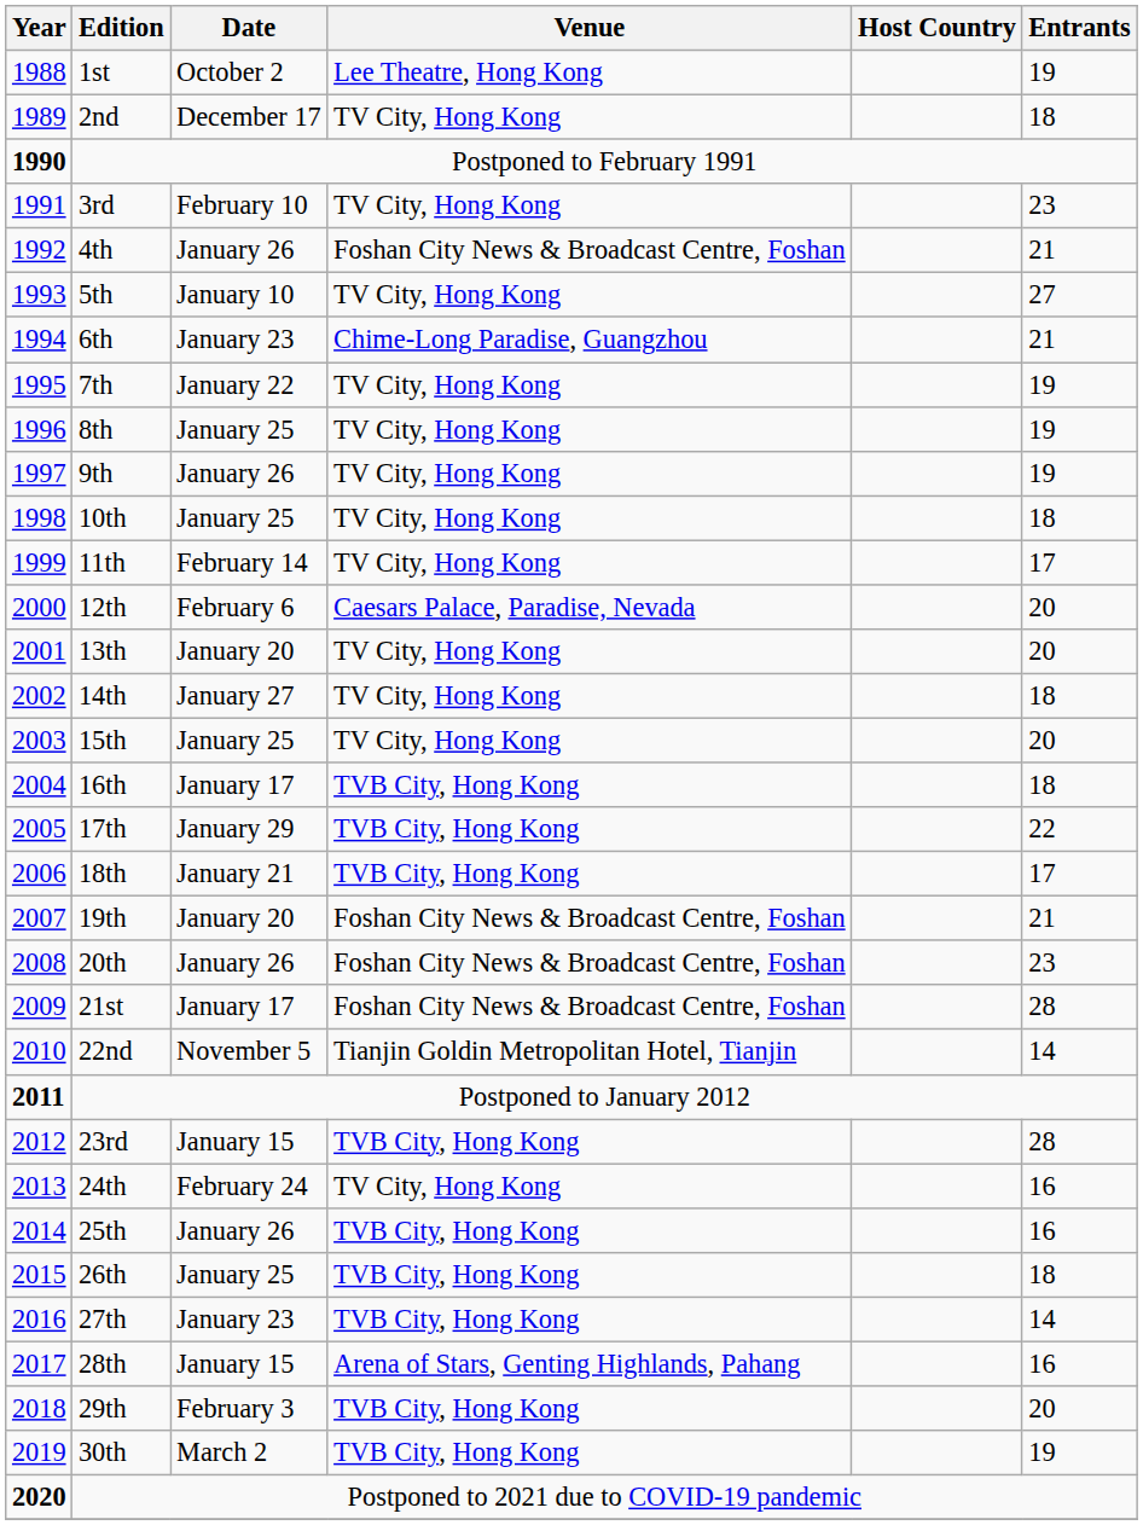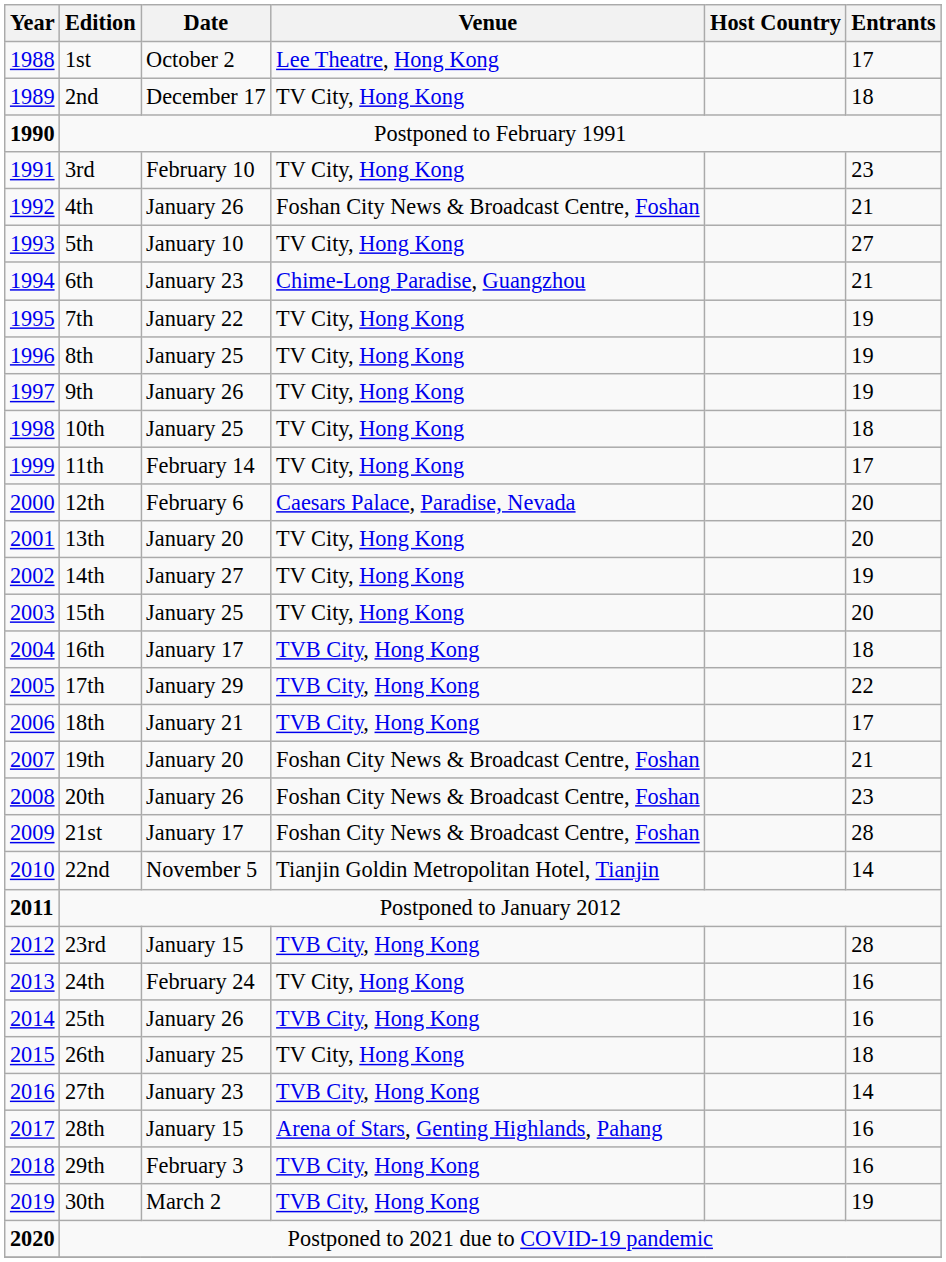 <table class="wikitable sortable" style="font-size: 95%;">
 <tr>
 <th>Year</th>
 <th>Edition</th>
 <th>Date</th>
 <th>Venue</th>
 <th>Host Country</th>
 <th>Entrants</th>
 </tr>
 <tr>
 <td><a href='#'>1988</a></td>
 <td>1st</td>
 <td>October 2</td>
 <td><a href='#'>Lee Theatre</a>, <a href='#'>Hong Kong</a></td>
 <td></td>
-<td>19</td>
+<td>17</td>
 </tr>
 <tr>
 <td><a href='#'>1989</a></td>
 <td>2nd</td>
 <td>December 17</td>
 <td>TV City, <a href='#'>Hong Kong</a></td>
 <td></td>
 <td>18</td>
 </tr>
 <tr>
 <td><strong>1990</strong></td>
 <td align="center" colspan="5">Postponed to February 1991</td>
 </tr>
 <tr>
 <td><a href='#'>1991</a></td>
 <td>3rd</td>
 <td>February 10</td>
 <td>TV City, <a href='#'>Hong Kong</a></td>
 <td></td>
 <td>23</td>
 </tr>
 <tr>
 <td><a href='#'>1992</a></td>
 <td>4th</td>
 <td>January 26</td>
 <td>Foshan City News & Broadcast Centre, <a href='#'>Foshan</a></td>
 <td></td>
 <td>21</td>
 </tr>
 <tr>
 <td><a href='#'>1993</a></td>
 <td>5th</td>
 <td>January 10</td>
 <td>TV City, <a href='#'>Hong Kong</a></td>
 <td></td>
 <td>27</td>
 </tr>
 <tr>
 <td><a href='#'>1994</a></td>
 <td>6th</td>
 <td>January 23</td>
 <td><a href='#'>Chime-Long Paradise</a>, <a href='#'>Guangzhou</a></td>
 <td></td>
 <td>21</td>
 </tr>
 <tr>
 <td><a href='#'>1995</a></td>
 <td>7th</td>
 <td>January 22</td>
 <td>TV City, <a href='#'>Hong Kong</a></td>
 <td></td>
 <td>19</td>
 </tr>
 <tr>
 <td><a href='#'>1996</a></td>
 <td>8th</td>
 <td>January 25</td>
 <td>TV City, <a href='#'>Hong Kong</a></td>
 <td></td>
 <td>19</td>
 </tr>
 <tr>
 <td><a href='#'>1997</a></td>
 <td>9th</td>
 <td>January 26</td>
 <td>TV City, <a href='#'>Hong Kong</a></td>
 <td></td>
 <td>19</td>
 </tr>
 <tr>
 <td><a href='#'>1998</a></td>
 <td>10th</td>
 <td>January 25</td>
 <td>TV City, <a href='#'>Hong Kong</a></td>
 <td></td>
 <td>18</td>
 </tr>
 <tr>
 <td><a href='#'>1999</a></td>
 <td>11th</td>
 <td>February 14</td>
 <td>TV City, <a href='#'>Hong Kong</a></td>
 <td></td>
 <td>17</td>
 </tr>
 <tr>
 <td><a href='#'>2000</a></td>
 <td>12th</td>
 <td>February 6</td>
 <td><a href='#'>Caesars Palace</a>, <a href='#'>Paradise, Nevada</a></td>
 <td></td>
 <td>20</td>
 </tr>
 <tr>
 <td><a href='#'>2001</a></td>
 <td>13th</td>
 <td>January 20</td>
 <td>TV City, <a href='#'>Hong Kong</a></td>
 <td></td>
 <td>20</td>
 </tr>
 <tr>
 <td><a href='#'>2002</a></td>
 <td>14th</td>
 <td>January 27</td>
 <td>TV City, <a href='#'>Hong Kong</a></td>
 <td></td>
-<td>18</td>
+<td>19</td>
 </tr>
 <tr>
 <td><a href='#'>2003</a></td>
 <td>15th</td>
 <td>January 25</td>
 <td>TV City, <a href='#'>Hong Kong</a></td>
 <td></td>
 <td>20</td>
 </tr>
 <tr>
 <td><a href='#'>2004</a></td>
 <td>16th</td>
 <td>January 17</td>
 <td><a href='#'>TVB City</a>, <a href='#'>Hong Kong</a></td>
 <td></td>
 <td>18</td>
 </tr>
 <tr>
 <td><a href='#'>2005</a></td>
 <td>17th</td>
 <td>January 29</td>
 <td><a href='#'>TVB City</a>, <a href='#'>Hong Kong</a></td>
 <td></td>
 <td>22</td>
 </tr>
 <tr>
 <td><a href='#'>2006</a></td>
 <td>18th</td>
 <td>January 21</td>
 <td><a href='#'>TVB City</a>, <a href='#'>Hong Kong</a></td>
 <td></td>
 <td>17</td>
 </tr>
 <tr>
 <td><a href='#'>2007</a></td>
 <td>19th</td>
 <td>January 20</td>
 <td>Foshan City News & Broadcast Centre, <a href='#'>Foshan</a></td>
 <td></td>
 <td>21</td>
 </tr>
 <tr>
 <td><a href='#'>2008</a></td>
 <td>20th</td>
 <td>January 26</td>
 <td>Foshan City News & Broadcast Centre, <a href='#'>Foshan</a></td>
 <td></td>
 <td>23</td>
 </tr>
 <tr>
 <td><a href='#'>2009</a></td>
 <td>21st</td>
 <td>January 17</td>
 <td>Foshan City News & Broadcast Centre, <a href='#'>Foshan</a></td>
 <td></td>
 <td>28</td>
 </tr>
 <tr>
 <td><a href='#'>2010</a></td>
 <td>22nd</td>
 <td>November 5</td>
 <td>Tianjin Goldin Metropolitan Hotel, <a href='#'>Tianjin</a></td>
 <td></td>
 <td>14</td>
 </tr>
 <tr>
 <td><strong>2011</strong></td>
 <td align="center" colspan="5">Postponed to January 2012</td>
 </tr>
 <tr>
 <td><a href='#'>2012</a></td>
 <td>23rd</td>
 <td>January 15</td>
 <td><a href='#'>TVB City</a>, <a href='#'>Hong Kong</a></td>
 <td></td>
 <td>28</td>
 </tr>
 <tr>
 <td><a href='#'>2013</a></td>
 <td>24th</td>
 <td>February 24</td>
 <td>TV City, <a href='#'>Hong Kong</a></td>
 <td></td>
 <td>16</td>
 </tr>
 <tr>
 <td><a href='#'>2014</a></td>
 <td>25th</td>
 <td>January 26</td>
 <td><a href='#'>TVB City</a>, <a href='#'>Hong Kong</a></td>
 <td></td>
 <td>16</td>
 </tr>
 <tr>
 <td><a href='#'>2015</a></td>
 <td>26th</td>
 <td>January 25</td>
-<td><a href='#'>TVB City</a>, <a href='#'>Hong Kong</a></td>
+<td>TV City, <a href='#'>Hong Kong</a></td>
 <td></td>
 <td>18</td>
 </tr>
 <tr>
 <td><a href='#'>2016</a></td>
 <td>27th</td>
 <td>January 23</td>
 <td><a href='#'>TVB City</a>, <a href='#'>Hong Kong</a></td>
 <td></td>
 <td>14</td>
 </tr>
 <tr>
 <td><a href='#'>2017</a></td>
 <td>28th</td>
 <td>January 15</td>
 <td><a href='#'>Arena of Stars</a>, <a href='#'>Genting Highlands</a>, <a href='#'>Pahang</a></td>
 <td></td>
 <td>16</td>
 </tr>
 <tr>
 <td><a href='#'>2018</a></td>
 <td>29th</td>
 <td>February 3</td>
 <td><a href='#'>TVB City</a>, <a href='#'>Hong Kong</a></td>
 <td></td>
-<td>20</td>
+<td>16</td>
 </tr>
 <tr>
 <td><a href='#'>2019</a></td>
 <td>30th</td>
 <td>March 2</td>
 <td><a href='#'>TVB City</a>, <a href='#'>Hong Kong</a></td>
 <td></td>
 <td>19</td>
 </tr>
 <tr>
 <td><strong>2020</strong></td>
 <td align="center" colspan="5">Postponed to 2021 due to <a href='#'>COVID-19 pandemic</a></td>
 </tr>
 <tr>
 </tr>
 </table>
